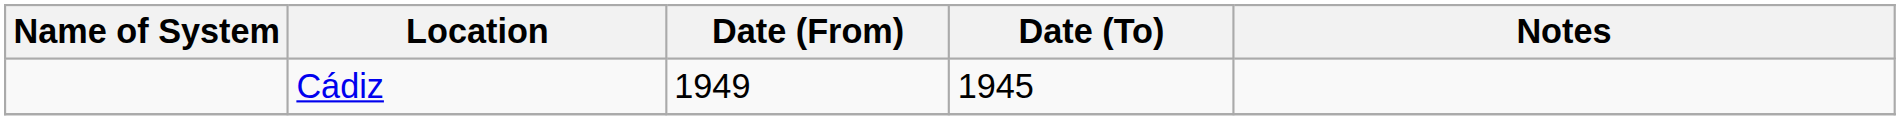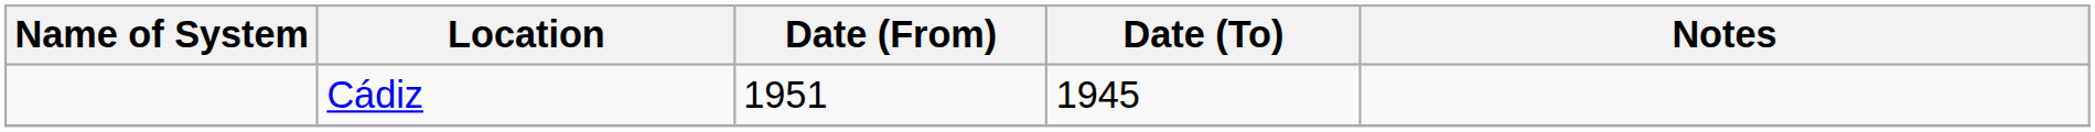 <table class="wikitable" width=100%>
 <tr>
 <th width=15%>Name of System</th>
 <th width=20%>Location</th>
 <th width=15%>Date (From)</th>
 <th width=15%>Date (To)</th>
 <th width=35%>Notes</th>
 </tr>
 <tr>
 <td> </td>
 <td><a href='#'>Cádiz</a></td>
-<td>1949</td>
+<td>1951</td>
 <td>1945</td>
 <td> </td>
 </tr>
 <tr>
 </tr>
 </table>
